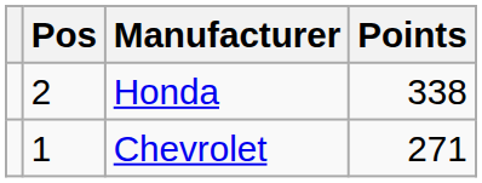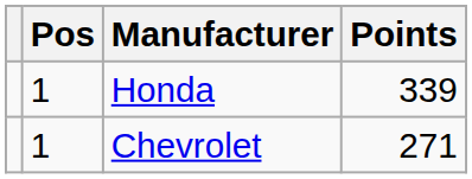 <table class="wikitable" style="font-size: 95%;">
 <tr>
 <th></th>
 <th>Pos</th>
 <th>Manufacturer</th>
 <th>Points</th>
 </tr>
 <tr>
 <td align="left"></td>
-<td>2</td>
+<td>1</td>
 <td> <a href='#'>Honda</a></td>
-<td align="right">338</td>
+<td align="right">339</td>
 </tr>
 <tr>
 <td align="left"></td>
 <td>1</td>
 <td> <a href='#'>Chevrolet</a></td>
 <td align="right">271</td>
 </tr>
 </table>
